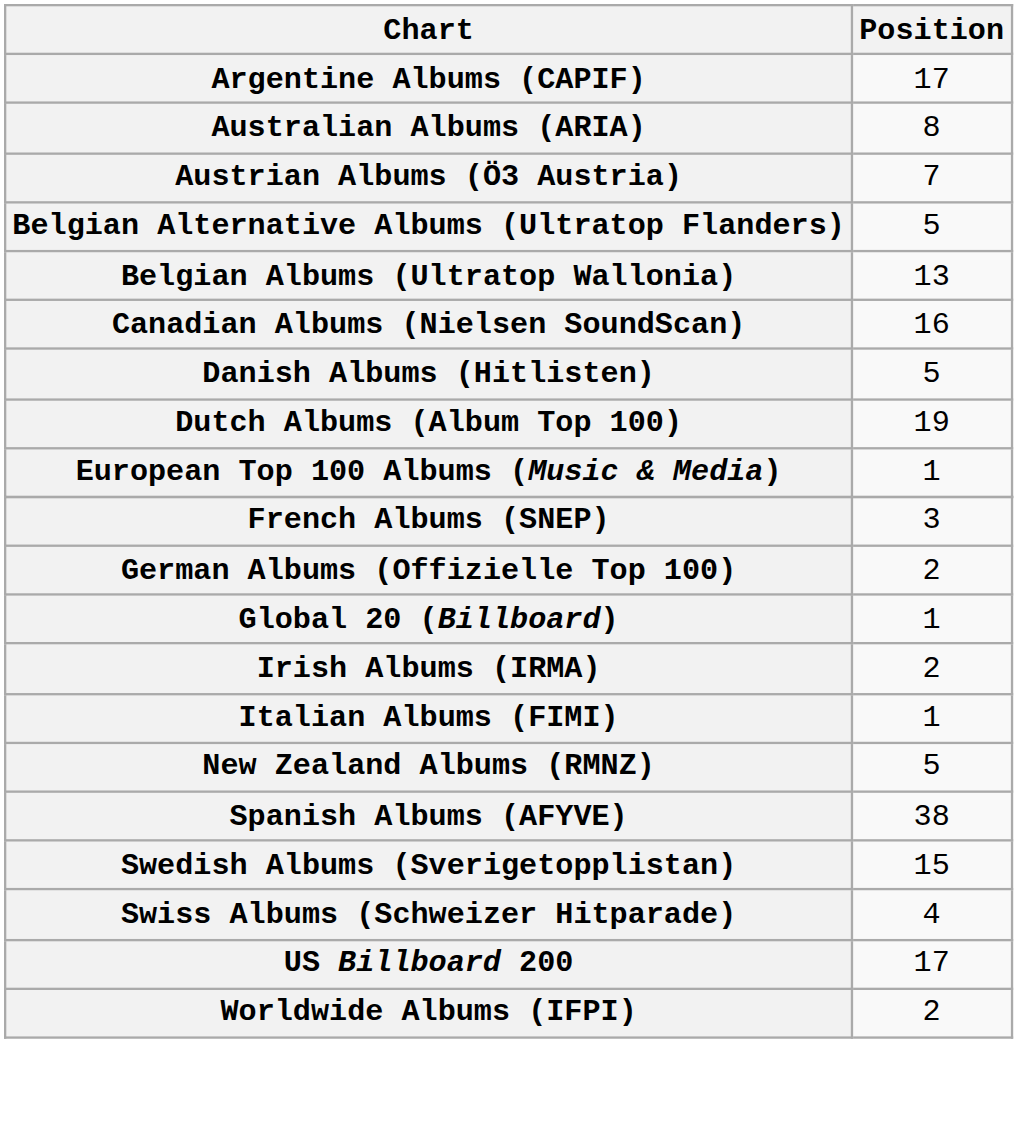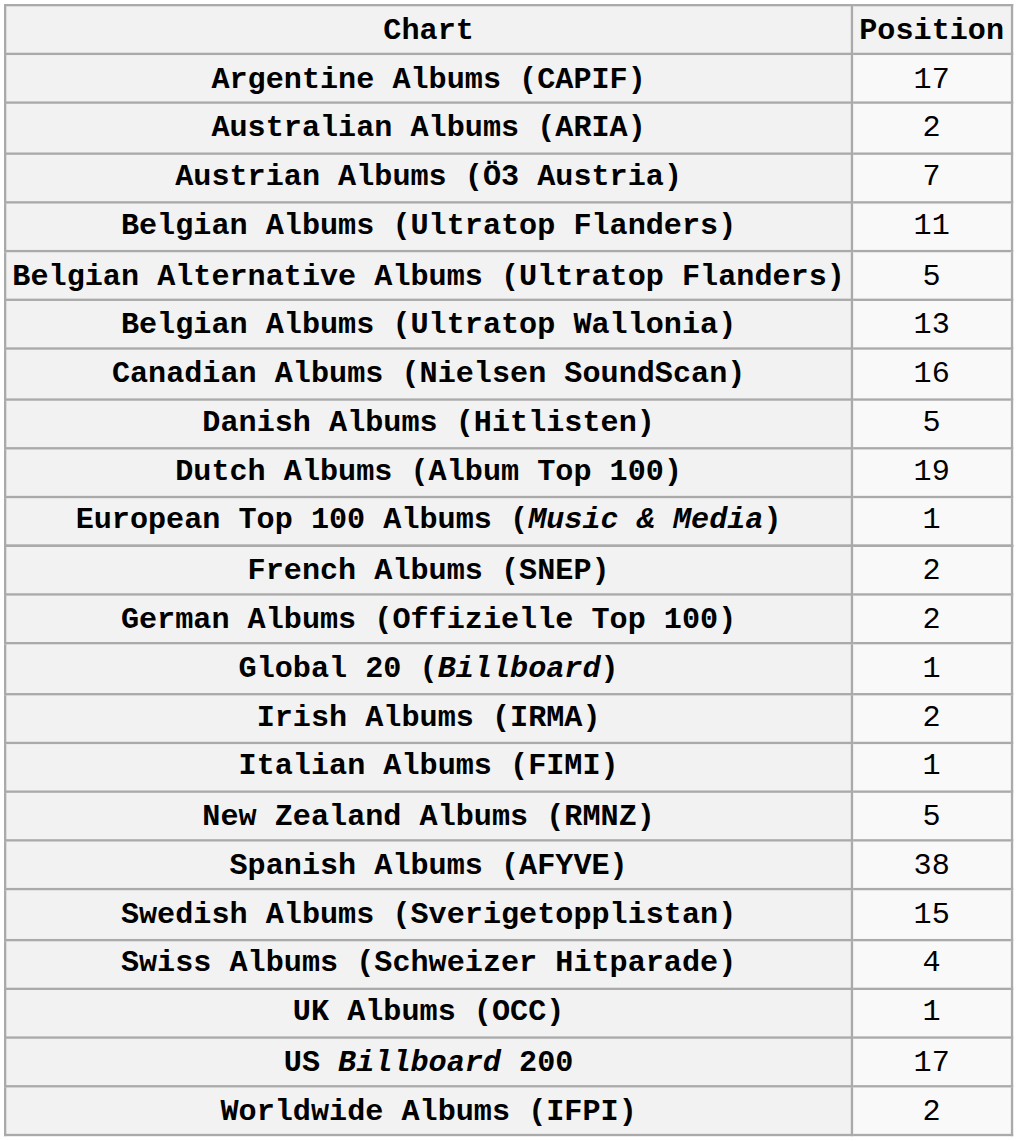 <table class="wikitable sortable plainrowheaders" style="text-align:center">
 <tr>
 <th scope="col">Chart</th>
 <th scope="col">Position</th>
 </tr>
 <tr>
 <th scope="row">Argentine Albums (CAPIF)</th>
 <td>17</td>
 </tr>
 <tr>
 <th scope="row">Australian Albums (ARIA)</th>
-<td>8</td>
+<td>2</td>
 </tr>
 <tr>
 <th scope="row">Austrian Albums (Ö3 Austria)</th>
 <td>7</td>
+</tr>
+<tr>
+<th scope="row">Belgian Albums (Ultratop Flanders)</th>
+<td>11</td>
 </tr>
 <tr>
 <th scope="row">Belgian Alternative Albums (Ultratop Flanders)</th>
 <td>5</td>
 </tr>
 <tr>
 <th scope="row">Belgian Albums (Ultratop Wallonia)</th>
 <td>13</td>
 </tr>
 <tr>
 <th scope="row">Canadian Albums (Nielsen SoundScan)</th>
 <td>16</td>
 </tr>
 <tr>
 <th scope="row">Danish Albums (Hitlisten)</th>
 <td>5</td>
 </tr>
 <tr>
 <th scope="row">Dutch Albums (Album Top 100)</th>
 <td>19</td>
 </tr>
 <tr>
 <th scope="row">European Top 100 Albums (<em>Music & Media</em>)</th>
 <td>1</td>
 </tr>
 <tr>
 </tr>
 <tr>
 <th scope="row">French Albums (SNEP)</th>
-<td>3</td>
+<td>2</td>
 </tr>
 <tr>
 <th scope="row">German Albums (Offizielle Top 100)</th>
 <td>2</td>
 </tr>
 <tr>
 <th scope="row">Global 20 (<em>Billboard</em>)</th>
 <td>1</td>
 </tr>
 <tr>
 <th scope="row">Irish Albums (IRMA)</th>
 <td>2</td>
 </tr>
 <tr>
 <th scope="row">Italian Albums (FIMI)</th>
 <td>1</td>
 </tr>
 <tr>
 <th scope="row">New Zealand Albums (RMNZ)</th>
 <td>5</td>
 </tr>
 <tr>
 <th scope="row">Spanish Albums (AFYVE)</th>
 <td>38</td>
 </tr>
 <tr>
 <th scope="row">Swedish Albums (Sverigetopplistan)</th>
 <td>15</td>
 </tr>
 <tr>
 <th scope="row">Swiss Albums (Schweizer Hitparade)</th>
 <td>4</td>
 </tr>
 <tr>
+<th scope="row">UK Albums (OCC)</th>
+<td>1</td>
+</tr>
+<tr>
 <th scope="row">US <em>Billboard</em> 200</th>
 <td>17</td>
 </tr>
 <tr>
 <th scope="row">Worldwide Albums (IFPI)</th>
 <td>2</td>
 </tr>
 </table>
